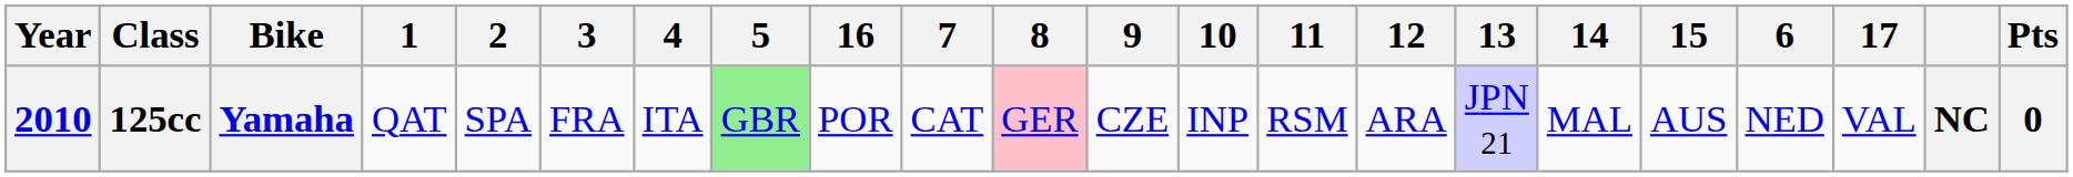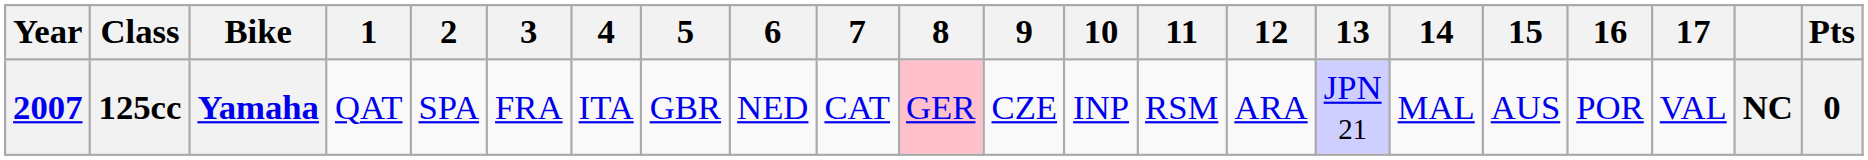 <table class="wikitable" style="text-align:center">
 <tr>
 <th>Year</th>
 <th>Class</th>
 <th>Bike</th>
 <th>1</th>
 <th>2</th>
 <th>3</th>
 <th>4</th>
 <th>5</th>
-<th>16</th>
+<th>6</th>
 <th>7</th>
 <th>8</th>
 <th>9</th>
 <th>10</th>
 <th>11</th>
 <th>12</th>
 <th>13</th>
 <th>14</th>
 <th>15</th>
-<th>6</th>
+<th>16</th>
 <th>17</th>
 <th></th>
 <th>Pts</th>
 </tr>
 <tr>
-<th><a href='#'>2010</a></th>
+<th><a href='#'>2007</a></th>
 <th>125cc</th>
 <th><a href='#'>Yamaha</a></th>
 <td><a href='#'>QAT</a></td>
 <td><a href='#'>SPA</a></td>
 <td><a href='#'>FRA</a></td>
 <td><a href='#'>ITA</a></td>
-<td style="background: lightgreen;"><a href='#'>GBR</a></td>
-<td><a href='#'>POR</a></td>
+<td><a href='#'>GBR</a></td>
+<td><a href='#'>NED</a></td>
 <td><a href='#'>CAT</a></td>
 <td style="background: pink;"><a href='#'>GER</a></td>
 <td><a href='#'>CZE</a></td>
 <td><a href='#'>INP</a></td>
 <td><a href='#'>RSM</a></td>
 <td><a href='#'>ARA</a></td>
 <td style="background:#CFCFFF;"><a href='#'>JPN</a><br><small>21</small></td>
 <td><a href='#'>MAL</a></td>
 <td><a href='#'>AUS</a></td>
-<td><a href='#'>NED</a></td>
+<td><a href='#'>POR</a></td>
 <td><a href='#'>VAL</a></td>
 <th>NC</th>
 <th>0</th>
 </tr>
 </table>
